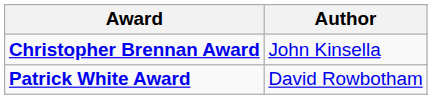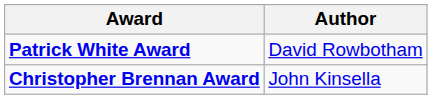 <table class="wikitable">
 <tr>
 <th>Award</th>
 <th>Author</th>
 </tr>
 <tr>
+<td><strong><a href='#'>Patrick White Award</a></strong></td>
+<td><a href='#'>David Rowbotham</a></td>
+</tr>
+<tr>
 <td><strong><a href='#'>Christopher Brennan Award</a></strong></td>
 <td><a href='#'>John Kinsella</a></td>
 </tr>
-<tr>
-<td><strong><a href='#'>Patrick White Award</a></strong></td>
-<td><a href='#'>David Rowbotham</a></td>
-</tr>
 </table>
